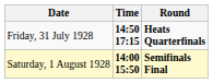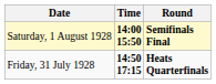 <table class="wikitable">
 <tr>
 <th>Date</th>
 <th>Time</th>
 <th>Round</th>
 </tr>
+<tr style=background:lemonchiffon>
+<td>Saturday, 1 August 1928</td>
+<td><strong>14:00</strong><br><strong>15:50</strong></td>
+<td><strong>Semifinals</strong><br><strong>Final</strong></td>
+</tr>
 <tr>
 <td>Friday, 31 July 1928</td>
 <td><strong>14:50</strong><br><strong>17:15</strong></td>
 <td><strong>Heats</strong><br><strong>Quarterfinals</strong></td>
 </tr>
-<tr style=background:lemonchiffon>
-<td>Saturday, 1 August 1928</td>
-<td><strong>14:00</strong><br><strong>15:50</strong></td>
-<td><strong>Semifinals</strong><br><strong>Final</strong></td>
-</tr>
 </table>
